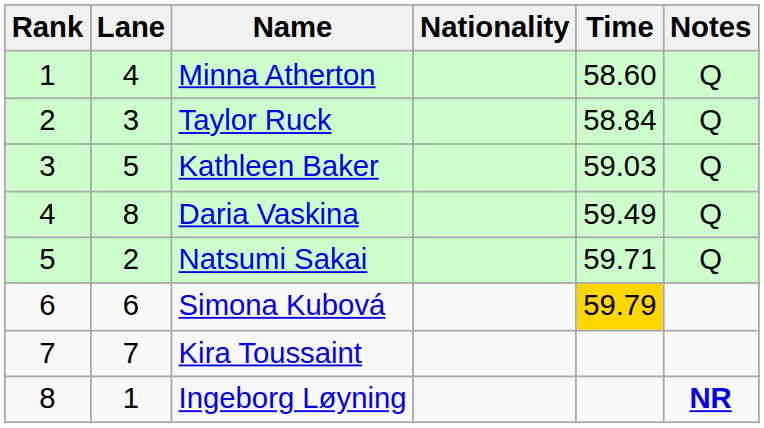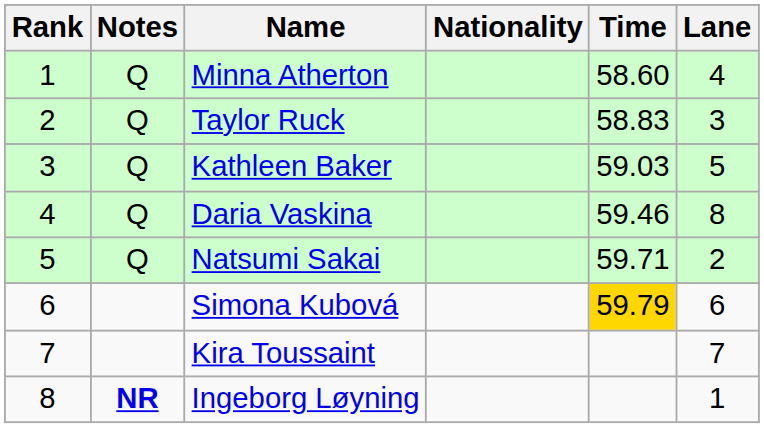 <table class="wikitable sortable" style="text-align:center">
 <tr>
 <th>Rank</th>
-<th>Lane</th>
+<th>Notes</th>
 <th>Name</th>
 <th>Nationality</th>
 <th>Time</th>
-<th>Notes</th>
+<th>Lane</th>
 </tr>
 <tr bgcolor=ccffcc>
 <td>1</td>
-<td>4</td>
+<td>Q</td>
 <td align=left><a href='#'>Minna Atherton</a></td>
 <td align=left></td>
 <td>58.60</td>
-<td>Q</td>
+<td>4</td>
 </tr>
 <tr bgcolor=ccffcc>
 <td>2</td>
-<td>3</td>
+<td>Q</td>
 <td align=left><a href='#'>Taylor Ruck</a></td>
 <td align=left></td>
-<td>58.84</td>
-<td>Q</td>
+<td>58.83</td>
+<td>3</td>
 </tr>
 <tr bgcolor=ccffcc>
 <td>3</td>
-<td>5</td>
+<td>Q</td>
 <td align=left><a href='#'>Kathleen Baker</a></td>
 <td align=left></td>
 <td>59.03</td>
-<td>Q</td>
+<td>5</td>
 </tr>
 <tr bgcolor=ccffcc>
 <td>4</td>
-<td>8</td>
+<td>Q</td>
 <td align=left><a href='#'>Daria Vaskina</a></td>
 <td align=left></td>
-<td>59.49</td>
-<td>Q</td>
+<td>59.46</td>
+<td>8</td>
 </tr>
 <tr bgcolor=ccffcc>
 <td>5</td>
-<td>2</td>
+<td>Q</td>
 <td align=left><a href='#'>Natsumi Sakai</a></td>
 <td align=left></td>
 <td>59.71</td>
-<td>Q</td>
+<td>2</td>
 </tr>
 <tr>
 <td>6</td>
-<td>6</td>
+<td></td>
 <td align=left><a href='#'>Simona Kubová</a></td>
 <td align=left></td>
 <td style="background: gold;">59.79</td>
-<td></td>
+<td>6</td>
 </tr>
 <tr>
 <td>7</td>
-<td>7</td>
+<td></td>
 <td align=left><a href='#'>Kira Toussaint</a></td>
 <td align=left></td>
 <td></td>
-<td></td>
+<td>7</td>
 </tr>
 <tr>
 <td>8</td>
-<td>1</td>
+<td><strong><a href='#'>NR</a></strong></td>
 <td align=left><a href='#'>Ingeborg Løyning</a></td>
 <td align=left></td>
 <td></td>
-<td><strong><a href='#'>NR</a></strong></td>
+<td>1</td>
 </tr>
 </table>
